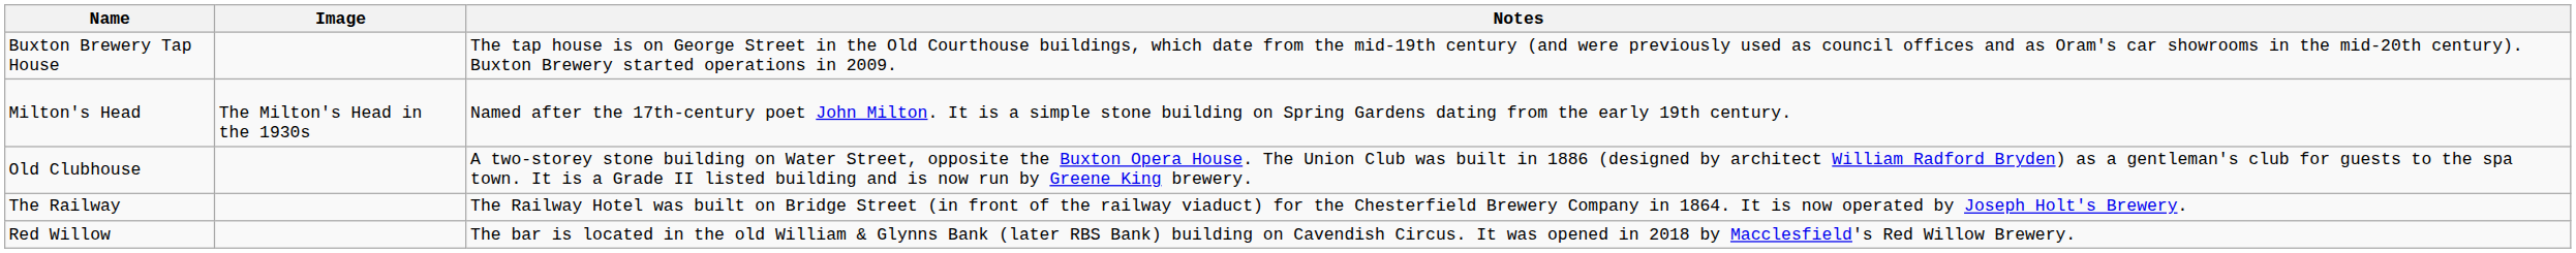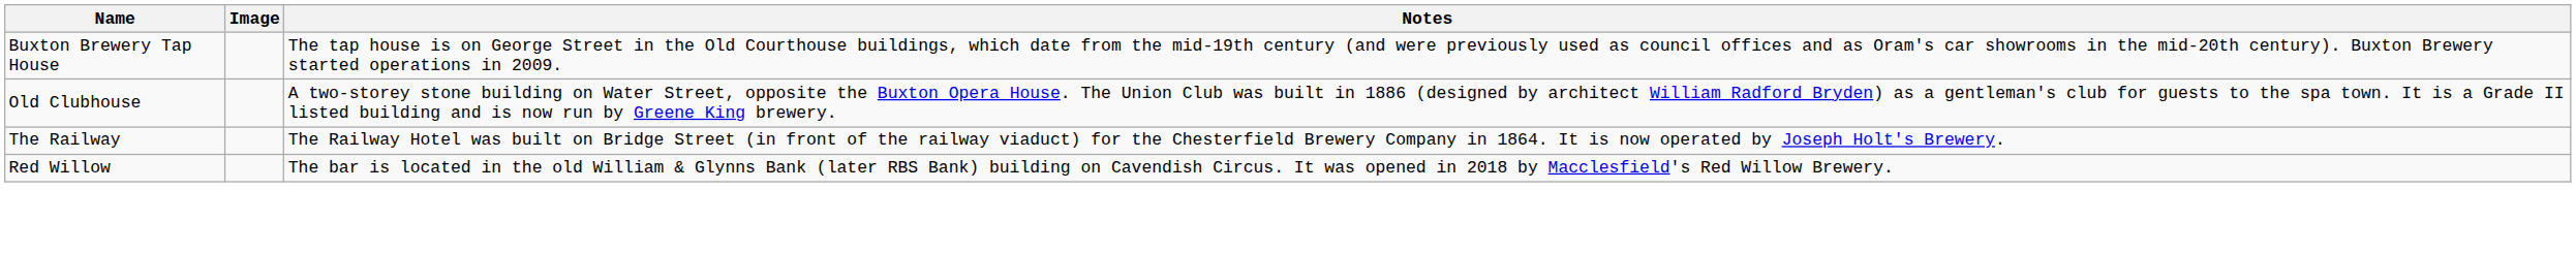 <table class="wikitable sortable">
 <tr>
 <th>Name</th>
 <th>Image</th>
 <th>Notes</th>
 </tr>
 <tr>
 <td>Buxton Brewery Tap House</td>
 <td></td>
 <td>The tap house is on George Street in the Old Courthouse buildings, which date from the mid-19th century (and were previously used as council offices and as Oram's car showrooms in the mid-20th century). Buxton Brewery started operations in 2009.</td>
-</tr>
-<tr>
-<td>Milton's Head</td>
-<td><br>The Milton's Head in the 1930s</td>
-<td>Named after the 17th-century poet <a href='#'>John Milton</a>. It is a simple stone building on Spring Gardens dating from the early 19th century.</td>
 </tr>
 <tr>
 <td>Old Clubhouse</td>
 <td></td>
 <td>A two-storey stone building on Water Street, opposite the <a href='#'>Buxton Opera House</a>. The Union Club was built in 1886 (designed by architect <a href='#'>William Radford Bryden</a>) as a gentleman's club for guests to the spa town. It is a Grade II listed building and is now run by <a href='#'>Greene King</a> brewery.<strong></strong></td>
 </tr>
 <tr>
 <td>The Railway</td>
 <td></td>
 <td>The Railway Hotel was built on Bridge Street (in front of the railway viaduct) for the Chesterfield Brewery Company in 1864. It is now operated by <a href='#'>Joseph Holt's Brewery</a>.<strong></strong></td>
 </tr>
 <tr>
 <td>Red Willow</td>
 <td></td>
 <td>The bar is located in the old William & Glynns Bank (later RBS Bank) building on Cavendish Circus. It was opened in 2018 by <a href='#'>Macclesfield</a>'s Red Willow Brewery.</td>
 </tr>
 </table>
